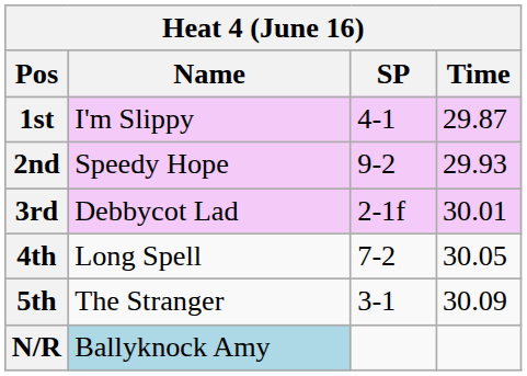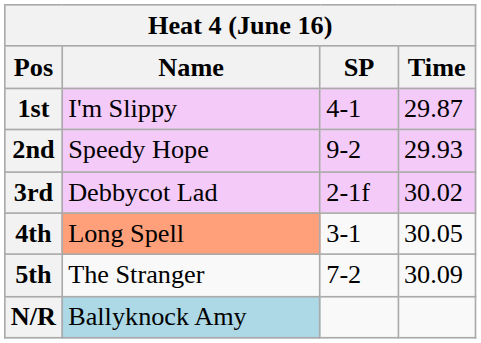 <table class="wikitable">
 <tr>
 <th colspan="6">Heat 4 (June 16)</th>
 </tr>
 <tr>
 <th width=20>Pos</th>
 <th width=150>Name</th>
 <th width=40>SP</th>
 <th width=40>Time</th>
 </tr>
 <tr style="background: #f4caf9;">
 <th>1st</th>
 <td>I'm Slippy</td>
 <td>4-1</td>
 <td>29.87</td>
 </tr>
 <tr style="background: #f4caf9;">
 <th>2nd</th>
 <td>Speedy Hope</td>
 <td>9-2</td>
 <td>29.93</td>
 </tr>
 <tr style="background: #f4caf9;">
 <th>3rd</th>
 <td>Debbycot Lad</td>
 <td>2-1f</td>
-<td>30.01</td>
+<td>30.02</td>
 </tr>
 <tr>
 <th>4th</th>
-<td>Long Spell</td>
-<td>7-2</td>
+<td style="background: lightsalmon;">Long Spell</td>
+<td>3-1</td>
 <td>30.05</td>
 </tr>
 <tr>
 <th>5th</th>
 <td>The Stranger</td>
-<td>3-1</td>
+<td>7-2</td>
 <td>30.09</td>
 </tr>
 <tr>
 <th>N/R</th>
 <td style="background: lightblue;">Ballyknock Amy</td>
 <td></td>
 <td></td>
 </tr>
 </table>
